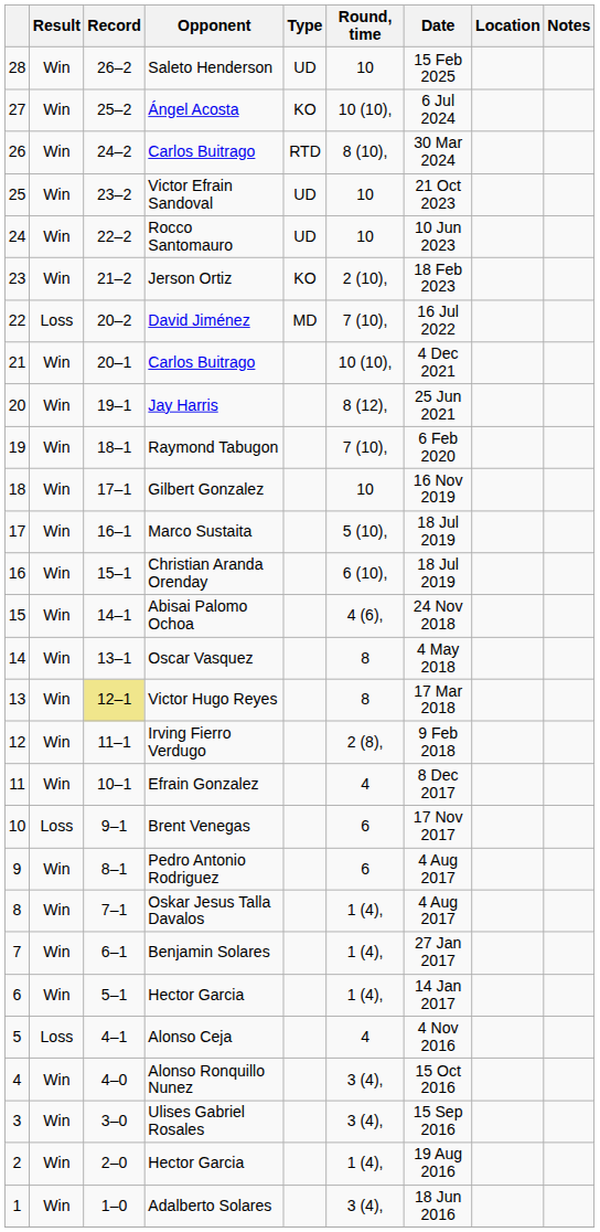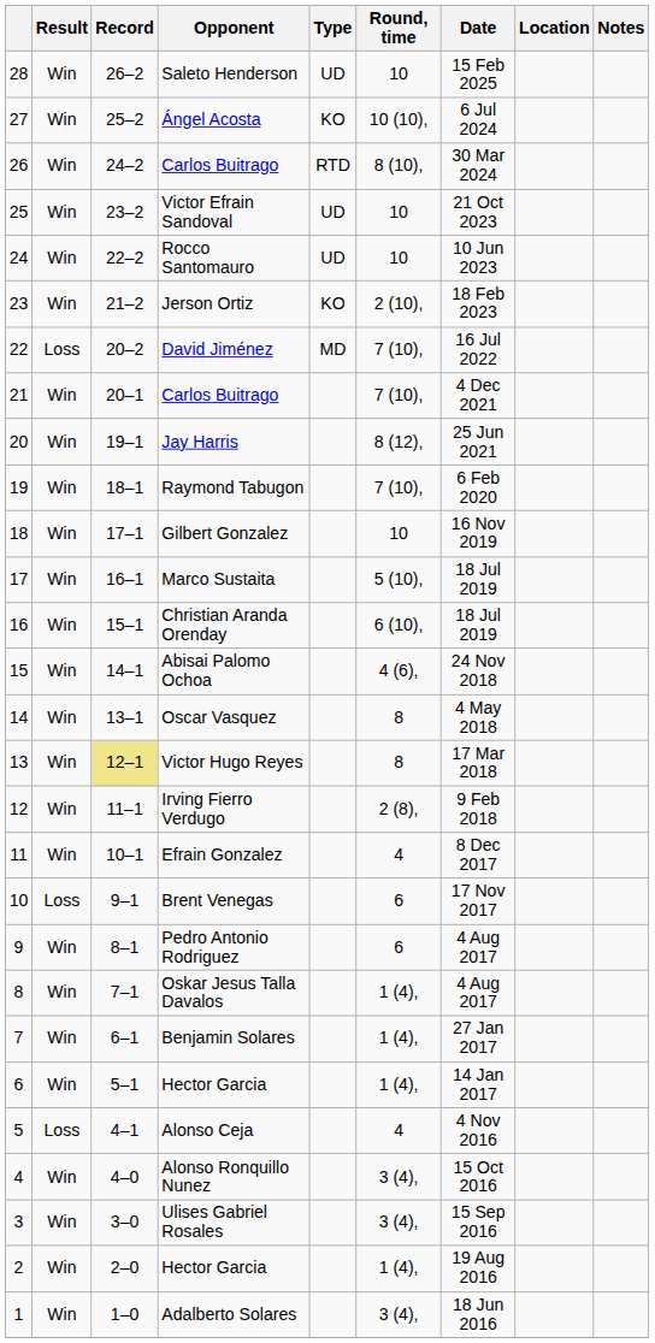 <table class="wikitable" style="text-align:center">
 <tr>
 <th></th>
 <th>Result</th>
 <th>Record</th>
 <th>Opponent</th>
 <th>Type</th>
 <th>Round, time</th>
 <th>Date</th>
 <th>Location</th>
 <th>Notes</th>
 </tr>
 <tr>
 <td>28</td>
 <td>Win</td>
 <td>26–2</td>
 <td align=left>Saleto Henderson</td>
 <td>UD</td>
 <td>10</td>
 <td>15 Feb 2025</td>
 <td align=left></td>
 <td align=left></td>
 </tr>
 <tr>
 <td>27</td>
 <td>Win</td>
 <td>25–2</td>
 <td align=left><a href='#'>Ángel Acosta</a></td>
 <td>KO</td>
 <td>10 (10), </td>
 <td>6 Jul 2024</td>
 <td align=left></td>
 <td align=left></td>
 </tr>
 <tr>
 <td>26</td>
 <td>Win</td>
 <td>24–2</td>
 <td align=left><a href='#'>Carlos Buitrago</a></td>
 <td>RTD</td>
 <td>8 (10), </td>
 <td>30 Mar 2024</td>
 <td align=left></td>
 <td align=left></td>
 </tr>
 <tr>
 <td>25</td>
 <td>Win</td>
 <td>23–2</td>
 <td align=left>Victor Efrain Sandoval</td>
 <td>UD</td>
 <td>10</td>
 <td>21 Oct 2023</td>
 <td align=left></td>
 <td align=left></td>
 </tr>
 <tr>
 <td>24</td>
 <td>Win</td>
 <td>22–2</td>
 <td align=left>Rocco Santomauro</td>
 <td>UD</td>
 <td>10</td>
 <td>10 Jun 2023</td>
 <td align=left></td>
 <td align=left></td>
 </tr>
 <tr>
 <td>23</td>
 <td>Win</td>
 <td>21–2</td>
 <td align=left>Jerson Ortiz</td>
 <td>KO</td>
 <td>2 (10), </td>
 <td>18 Feb 2023</td>
 <td align=left></td>
 <td align=left></td>
 </tr>
 <tr>
 <td>22</td>
 <td>Loss</td>
 <td>20–2</td>
 <td align=left><a href='#'>David Jiménez</a></td>
 <td>MD</td>
 <td>7 (10), </td>
 <td>16 Jul 2022</td>
 <td align=left></td>
 <td align=left></td>
 </tr>
 <tr>
 <td>21</td>
 <td>Win</td>
 <td>20–1</td>
 <td align=left><a href='#'>Carlos Buitrago</a></td>
 <td></td>
-<td>10 (10), </td>
+<td>7 (10), </td>
 <td>4 Dec 2021</td>
 <td align=left></td>
 <td align=left></td>
 </tr>
 <tr>
 <td>20</td>
 <td>Win</td>
 <td>19–1</td>
 <td align=left><a href='#'>Jay Harris</a></td>
 <td></td>
 <td>8 (12), </td>
 <td>25 Jun 2021</td>
 <td align=left></td>
 <td align=left></td>
 </tr>
 <tr>
 <td>19</td>
 <td>Win</td>
 <td>18–1</td>
 <td align=left>Raymond Tabugon</td>
 <td></td>
 <td>7 (10), </td>
 <td>6 Feb 2020</td>
 <td align=left></td>
 <td align=left></td>
 </tr>
 <tr>
 <td>18</td>
 <td>Win</td>
 <td>17–1</td>
 <td align=left>Gilbert Gonzalez</td>
 <td></td>
 <td>10</td>
 <td>16 Nov 2019</td>
 <td align=left></td>
 <td align=left></td>
 </tr>
 <tr>
 <td>17</td>
 <td>Win</td>
 <td>16–1</td>
 <td align=left>Marco Sustaita</td>
 <td></td>
 <td>5 (10), </td>
 <td>18 Jul 2019</td>
 <td align=left></td>
 <td align=left></td>
 </tr>
 <tr>
 <td>16</td>
 <td>Win</td>
 <td>15–1</td>
 <td align=left>Christian Aranda Orenday</td>
 <td></td>
 <td>6 (10), </td>
 <td>18 Jul 2019</td>
 <td align=left></td>
 <td align=left></td>
 </tr>
 <tr>
 <td>15</td>
 <td>Win</td>
 <td>14–1</td>
 <td align=left>Abisai Palomo Ochoa</td>
 <td></td>
 <td>4 (6), </td>
 <td>24 Nov 2018</td>
 <td align=left></td>
 <td align=left></td>
 </tr>
 <tr>
 <td>14</td>
 <td>Win</td>
 <td>13–1</td>
 <td align=left>Oscar Vasquez</td>
 <td></td>
 <td>8</td>
 <td>4 May 2018</td>
 <td align=left></td>
 <td align=left></td>
 </tr>
 <tr>
 <td>13</td>
 <td>Win</td>
 <td style="background: khaki;">12–1</td>
 <td align=left>Victor Hugo Reyes</td>
 <td></td>
 <td>8</td>
 <td>17 Mar 2018</td>
 <td align=left></td>
 <td align=left></td>
 </tr>
 <tr>
 <td>12</td>
 <td>Win</td>
 <td>11–1</td>
 <td align=left>Irving Fierro Verdugo</td>
 <td></td>
 <td>2 (8), </td>
 <td>9 Feb 2018</td>
 <td align=left></td>
 <td align=left></td>
 </tr>
 <tr>
 <td>11</td>
 <td>Win</td>
 <td>10–1</td>
 <td align=left>Efrain Gonzalez</td>
 <td></td>
 <td>4</td>
 <td>8 Dec 2017</td>
 <td align=left></td>
 <td align=left></td>
 </tr>
 <tr>
 <td>10</td>
 <td>Loss</td>
 <td>9–1</td>
 <td align=left>Brent Venegas</td>
 <td></td>
 <td>6</td>
 <td>17 Nov 2017</td>
 <td align=left></td>
 <td align=left></td>
 </tr>
 <tr>
 <td>9</td>
 <td>Win</td>
 <td>8–1</td>
 <td align=left>Pedro Antonio Rodriguez</td>
 <td></td>
 <td>6</td>
 <td>4 Aug 2017</td>
 <td align=left></td>
 <td align=left></td>
 </tr>
 <tr>
 <td>8</td>
 <td>Win</td>
 <td>7–1</td>
 <td align=left>Oskar Jesus Talla Davalos</td>
 <td></td>
 <td>1 (4), </td>
 <td>4 Aug 2017</td>
 <td align=left></td>
 <td align=left></td>
 </tr>
 <tr>
 <td>7</td>
 <td>Win</td>
 <td>6–1</td>
 <td align=left>Benjamin Solares</td>
 <td></td>
 <td>1 (4), </td>
 <td>27 Jan 2017</td>
 <td align=left></td>
 <td align=left></td>
 </tr>
 <tr>
 <td>6</td>
 <td>Win</td>
 <td>5–1</td>
 <td align=left>Hector Garcia</td>
 <td></td>
 <td>1 (4), </td>
 <td>14 Jan 2017</td>
 <td align=left></td>
 <td align=left></td>
 </tr>
 <tr>
 <td>5</td>
 <td>Loss</td>
 <td>4–1</td>
 <td align=left>Alonso Ceja</td>
 <td></td>
 <td>4</td>
 <td>4 Nov 2016</td>
 <td align=left></td>
 <td align=left></td>
 </tr>
 <tr>
 <td>4</td>
 <td>Win</td>
 <td>4–0</td>
 <td align=left>Alonso Ronquillo Nunez</td>
 <td></td>
 <td>3 (4), </td>
 <td>15 Oct 2016</td>
 <td align=left></td>
 <td align=left></td>
 </tr>
 <tr>
 <td>3</td>
 <td>Win</td>
 <td>3–0</td>
 <td align=left>Ulises Gabriel Rosales</td>
 <td></td>
 <td>3 (4), </td>
 <td>15 Sep 2016</td>
 <td align=left></td>
 <td align=left></td>
 </tr>
 <tr>
 <td>2</td>
 <td>Win</td>
 <td>2–0</td>
 <td align=left>Hector Garcia</td>
 <td></td>
 <td>1 (4), </td>
 <td>19 Aug 2016</td>
 <td align=left></td>
 <td align=left></td>
 </tr>
 <tr>
 <td>1</td>
 <td>Win</td>
 <td>1–0</td>
 <td align=left>Adalberto Solares</td>
 <td></td>
 <td>3 (4), </td>
 <td>18 Jun 2016</td>
 <td align=left></td>
 <td align=left></td>
 </tr>
 <tr>
 </tr>
 </table>
